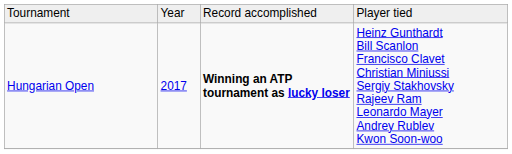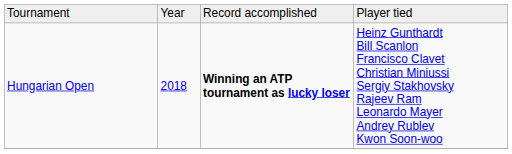 <table class=wikitable>
 <tr style="background:#efefef;">
 <td width=200>Tournament</td>
 <td width=50>Year</td>
 <td width=200>Record accomplished</td>
 <td width=200>Player tied</td>
 </tr>
 <tr>
 <td><a href='#'>Hungarian Open</a></td>
-<td><a href='#'>2017</a></td>
+<td><a href='#'>2018</a></td>
 <td><strong>Winning an ATP tournament as <a href='#'>lucky loser</a></strong></td>
 <td><a href='#'>Heinz Gunthardt</a><br><a href='#'>Bill Scanlon</a><br><a href='#'>Francisco Clavet</a><br><a href='#'>Christian Miniussi</a><br><a href='#'>Sergiy Stakhovsky</a><br><a href='#'>Rajeev Ram</a><br><a href='#'>Leonardo Mayer</a><br><a href='#'>Andrey Rublev</a><br><a href='#'>Kwon Soon-woo</a></td>
 </tr>
 <tr>
 </tr>
 </table>
